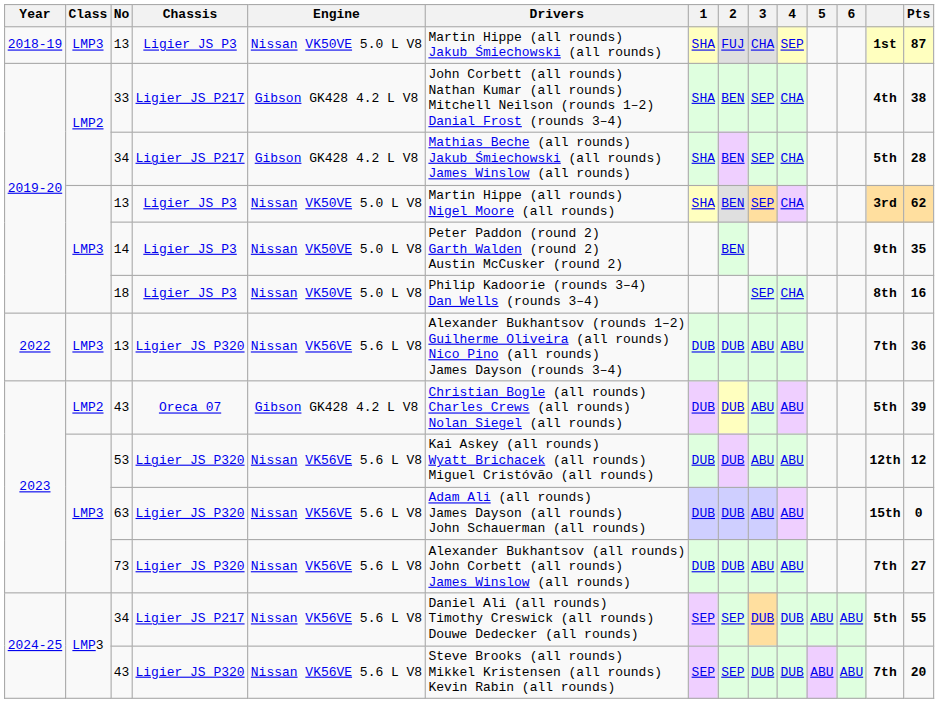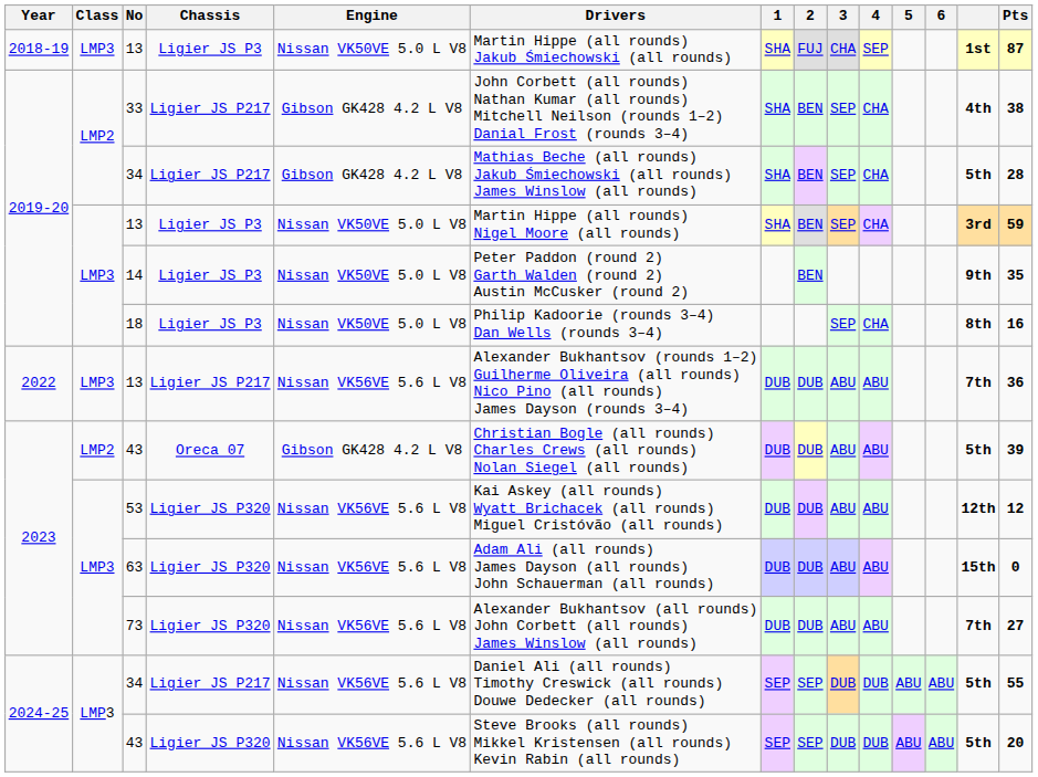 <table class="wikitable" style="font-size: 90%; text-align:center">
 <tr>
 <th>Year</th>
 <th>Class</th>
 <th>No</th>
 <th>Chassis</th>
 <th>Engine</th>
 <th>Drivers</th>
 <th>1</th>
 <th>2</th>
 <th>3</th>
 <th>4</th>
 <th>5</th>
 <th>6</th>
 <th></th>
 <th>Pts</th>
 </tr>
 <tr>
 <td><a href='#'>2018-19</a></td>
 <td><a href='#'>LMP3</a></td>
 <td>13</td>
 <td><a href='#'>Ligier JS P3</a></td>
 <td><a href='#'>Nissan</a> <a href='#'>VK50VE</a> 5.0 L V8</td>
 <td align="left"> Martin Hippe (all rounds)<br> <a href='#'>Jakub Śmiechowski</a> (all rounds)</td>
 <td style="background:#FFFFBF;"><a href='#'>SHA</a><br></td>
 <td style="background:#DFDFDF;"><a href='#'>FUJ</a><br></td>
 <td style="background:#DFDFDF;"><a href='#'>CHA</a><br></td>
 <td style="background:#FFFFBF;"><a href='#'>SEP</a><br></td>
 <td></td>
 <td></td>
 <td style="background:#FFFFBF;"><strong>1st</strong></td>
 <td style="background:#FFFFBF;"><strong>87</strong></td>
 </tr>
 <tr>
 <td rowspan="5"><a href='#'>2019-20</a></td>
 <td rowspan="2"><a href='#'>LMP2</a></td>
 <td>33</td>
 <td><a href='#'>Ligier JS P217</a></td>
 <td><a href='#'>Gibson</a> GK428 4.2 L V8</td>
 <td align="left"> John Corbett (all rounds)<br> Nathan Kumar (all rounds)<br> Mitchell Neilson (rounds 1–2)<br> <a href='#'>Danial Frost</a> (rounds 3–4)</td>
 <td style="background:#DFFFDF;"><a href='#'>SHA</a><br></td>
 <td style="background:#DFFFDF;"><a href='#'>BEN</a><br></td>
 <td style="background:#DFFFDF;"><a href='#'>SEP</a><br></td>
 <td style="background:#DFFFDF;"><a href='#'>CHA</a><br></td>
 <td></td>
 <td></td>
 <td><strong>4th</strong></td>
 <td><strong>38</strong></td>
 </tr>
 <tr>
 <td>34</td>
 <td><a href='#'>Ligier JS P217</a></td>
 <td><a href='#'>Gibson</a> GK428 4.2 L V8</td>
 <td align="left"> <a href='#'>Mathias Beche</a> (all rounds)<br> <a href='#'>Jakub Śmiechowski</a> (all rounds)<br> <a href='#'>James Winslow</a> (all rounds)</td>
 <td style="background:#DFFFDF;"><a href='#'>SHA</a><br></td>
 <td style="background:#EFCFFF;"><a href='#'>BEN</a><br></td>
 <td style="background:#DFFFDF;"><a href='#'>SEP</a><br></td>
 <td style="background:#DFFFDF;"><a href='#'>CHA</a><br></td>
 <td></td>
 <td></td>
 <td><strong>5th</strong></td>
 <td><strong>28</strong></td>
 </tr>
 <tr>
 <td rowspan="3"><a href='#'>LMP3</a></td>
 <td>13</td>
 <td><a href='#'>Ligier JS P3</a></td>
 <td><a href='#'>Nissan</a> <a href='#'>VK50VE</a> 5.0 L V8</td>
 <td align="left"> Martin Hippe (all rounds)<br> <a href='#'>Nigel Moore</a> (all rounds)</td>
 <td style="background:#FFFFBF;"><a href='#'>SHA</a><br></td>
 <td style="background:#DFDFDF;"><a href='#'>BEN</a><br></td>
 <td style="background:#FFDF9F;"><a href='#'>SEP</a><br></td>
 <td style="background:#EFCFFF;"><a href='#'>CHA</a><br></td>
 <td></td>
 <td></td>
 <td style="background:#FFDF9F;"><strong>3rd</strong></td>
-<td style="background:#FFDF9F;"><strong>62</strong></td>
+<td style="background:#FFDF9F;"><strong>59</strong></td>
 </tr>
 <tr>
 <td>14</td>
 <td><a href='#'>Ligier JS P3</a></td>
 <td><a href='#'>Nissan</a> <a href='#'>VK50VE</a> 5.0 L V8</td>
 <td align="left"> Peter Paddon (round 2)<br> <a href='#'>Garth Walden</a> (round 2)<br> Austin McCusker (round 2)</td>
 <td></td>
 <td style="background:#DFFFDF;"><a href='#'>BEN</a><br></td>
 <td></td>
 <td></td>
 <td></td>
 <td></td>
 <td><strong>9th</strong></td>
 <td><strong>35</strong></td>
 </tr>
 <tr>
 <td>18</td>
 <td><a href='#'>Ligier JS P3</a></td>
 <td><a href='#'>Nissan</a> <a href='#'>VK50VE</a> 5.0 L V8</td>
 <td align="left"> Philip Kadoorie (rounds 3–4)<br> <a href='#'>Dan Wells</a> (rounds 3–4)</td>
 <td></td>
 <td></td>
 <td style="background:#DFFFDF;"><a href='#'>SEP</a><br></td>
 <td style="background:#DFFFDF;"><a href='#'>CHA</a><br></td>
 <td></td>
 <td></td>
 <td><strong>8th</strong></td>
 <td><strong>16</strong></td>
 </tr>
 <tr>
 <td><a href='#'>2022</a></td>
 <td><a href='#'>LMP3</a></td>
 <td>13</td>
-<td><a href='#'>Ligier JS P320</a></td>
+<td><a href='#'>Ligier JS P217</a></td>
 <td><a href='#'>Nissan</a> <a href='#'>VK56VE</a> 5.6 L V8</td>
 <td align="left"> Alexander Bukhantsov (rounds 1–2)<br> <a href='#'>Guilherme Oliveira</a> (all rounds) <br> <a href='#'>Nico Pino</a> (all rounds)<br> James Dayson (rounds 3–4)</td>
 <td style="background:#DFFFDF;"><a href='#'>DUB</a><br></td>
 <td style="background:#DFFFDF;"><a href='#'>DUB</a><br></td>
 <td style="background:#DFFFDF;"><a href='#'>ABU</a><br></td>
 <td style="background:#DFFFDF;"><a href='#'>ABU</a><br></td>
 <td></td>
 <td></td>
 <td><strong>7th</strong></td>
 <td><strong>36</strong></td>
 </tr>
 <tr>
 <td rowspan="4"><a href='#'>2023</a></td>
 <td><a href='#'>LMP2</a></td>
 <td>43</td>
 <td><a href='#'>Oreca 07</a></td>
 <td><a href='#'>Gibson</a> GK428 4.2 L V8</td>
 <td align="left"> <a href='#'>Christian Bogle</a> (all rounds)<br> <a href='#'>Charles Crews</a> (all rounds)<br> <a href='#'>Nolan Siegel</a> (all rounds)</td>
 <td style="background:#EFCFFF;"><a href='#'>DUB</a><br></td>
 <td style="background:#FFFFBF;"><a href='#'>DUB</a><br></td>
 <td style="background:#DFFFDF;"><a href='#'>ABU</a><br></td>
 <td style="background:#EFCFFF;"><a href='#'>ABU</a><br></td>
 <td></td>
 <td></td>
 <td><strong>5th</strong></td>
 <td><strong>39</strong></td>
 </tr>
 <tr>
 <td rowspan="3"><a href='#'>LMP3</a></td>
 <td>53</td>
 <td><a href='#'>Ligier JS P320</a></td>
 <td><a href='#'>Nissan</a> <a href='#'>VK56VE</a> 5.6 L V8</td>
 <td align="left"> Kai Askey (all rounds)<br> <a href='#'>Wyatt Brichacek</a> (all rounds)<br> Miguel Cristóvão (all rounds)</td>
 <td style="background:#DFFFDF;"><a href='#'>DUB</a><br></td>
 <td style="background:#EFCFFF;"><a href='#'>DUB</a><br></td>
 <td style="background:#DFFFDF;"><a href='#'>ABU</a><br></td>
 <td style="background:#DFFFDF;"><a href='#'>ABU</a><br></td>
 <td></td>
 <td></td>
 <td><strong>12th</strong></td>
 <td><strong>12</strong></td>
 </tr>
 <tr>
 <td>63</td>
 <td><a href='#'>Ligier JS P320</a></td>
 <td><a href='#'>Nissan</a> <a href='#'>VK56VE</a> 5.6 L V8</td>
 <td align="left"> <a href='#'>Adam Ali</a> (all rounds)<br> James Dayson (all rounds)<br> John Schauerman (all rounds)</td>
 <td style="background:#cfcfff;"><a href='#'>DUB</a><br></td>
 <td style="background:#cfcfff;"><a href='#'>DUB</a><br></td>
 <td style="background:#cfcfff;"><a href='#'>ABU</a><br></td>
 <td style="background:#EFCFFF;"><a href='#'>ABU</a><br></td>
 <td></td>
 <td></td>
 <td><strong>15th</strong></td>
 <td><strong>0</strong></td>
 </tr>
 <tr>
 <td>73</td>
 <td><a href='#'>Ligier JS P320</a></td>
 <td><a href='#'>Nissan</a> <a href='#'>VK56VE</a> 5.6 L V8</td>
 <td align="left"> Alexander Bukhantsov (all rounds)<br> John Corbett (all rounds)<br> <a href='#'>James Winslow</a> (all rounds)</td>
 <td style="background:#DFFFDF;"><a href='#'>DUB</a><br></td>
 <td style="background:#DFFFDF;"><a href='#'>DUB</a><br></td>
 <td style="background:#DFFFDF;"><a href='#'>ABU</a><br></td>
 <td style="background:#DFFFDF;"><a href='#'>ABU</a><br></td>
 <td></td>
 <td></td>
 <td><strong>7th</strong></td>
 <td><strong>27</strong></td>
 </tr>
 <tr>
 <td rowspan="2"><a href='#'>2024-25</a></td>
 <td rowspan="2"><a href='#'>LMP</a>3</td>
 <td>34</td>
 <td><a href='#'>Ligier JS P217</a></td>
 <td><a href='#'>Nissan</a> <a href='#'>VK56VE</a> 5.6 L V8</td>
 <td align="left"> Daniel Ali (all rounds)<br> Timothy Creswick (all rounds)<br> Douwe Dedecker (all rounds)</td>
 <td style="background:#EFCFFF;"><a href='#'>SEP</a><br></td>
 <td style="background:#DFFFDF;"><a href='#'>SEP</a><br></td>
 <td style="background:#FFDF9F;"><a href='#'>DUB</a><br></td>
 <td style="background:#DFFFDF;"><a href='#'>DUB</a><br></td>
 <td style="background:#DFFFDF;"><a href='#'>ABU</a><br></td>
 <td style="background:#DFFFDF;"><a href='#'>ABU</a><br></td>
 <td><strong>5th</strong></td>
 <td><strong>55</strong></td>
 </tr>
 <tr>
 <td>43</td>
 <td><a href='#'>Ligier JS P320</a></td>
 <td><a href='#'>Nissan</a> <a href='#'>VK56VE</a> 5.6 L V8</td>
 <td align="left"> Steve Brooks (all rounds)<br> Mikkel Kristensen (all rounds)<br> Kevin Rabin (all rounds)</td>
 <td style="background:#EFCFFF;"><a href='#'>SEP</a><br></td>
 <td style="background:#DFFFDF;"><a href='#'>SEP</a><br></td>
 <td style="background:#DFFFDF;"><a href='#'>DUB</a><br></td>
 <td style="background:#DFFFDF;"><a href='#'>DUB</a><br></td>
 <td style="background:#EFCFFF;"><a href='#'>ABU</a><br></td>
 <td style="background:#DFFFDF;"><a href='#'>ABU</a><br></td>
-<td><strong>7th</strong></td>
+<td><strong>5th</strong></td>
 <td><strong>20</strong></td>
 </tr>
 </table>
